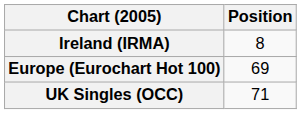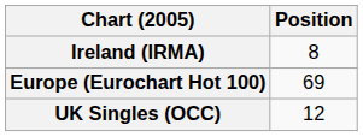 <table class="wikitable sortable plainrowheaders" style="text-align:center">
 <tr>
 <th scope="col">Chart (2005)</th>
 <th scope="col">Position</th>
 </tr>
 <tr>
 <th scope="row">Ireland (IRMA)</th>
 <td>8</td>
 </tr>
 <tr>
 <th scope="row">Europe (Eurochart Hot 100)</th>
 <td>69</td>
 </tr>
 <tr>
 <th scope="row">UK Singles (OCC)</th>
-<td>71</td>
+<td>12</td>
 </tr>
 </table>
